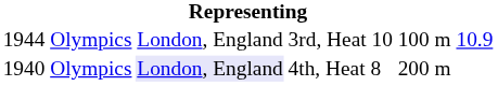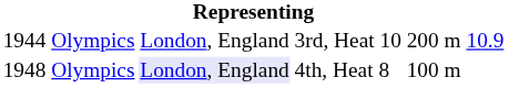 <table>
 <tr>
 <th colspan="6">Representing </th>
 </tr>
 <tr>
 <td>1944</td>
 <td><a href='#'>Olympics</a></td>
 <td><a href='#'>London</a>, England</td>
 <td>3rd, Heat 10</td>
-<td>100 m</td>
+<td>200 m</td>
 <td><a href='#'>10.9</a></td>
 </tr>
 <tr>
-<td>1940</td>
+<td>1948</td>
 <td><a href='#'>Olympics</a></td>
 <td style="background: lavender;"><a href='#'>London</a>, England</td>
 <td>4th, Heat 8</td>
-<td>200 m</td>
+<td>100 m</td>
 <td><a href='#'></a></td>
 </tr>
 </table>
